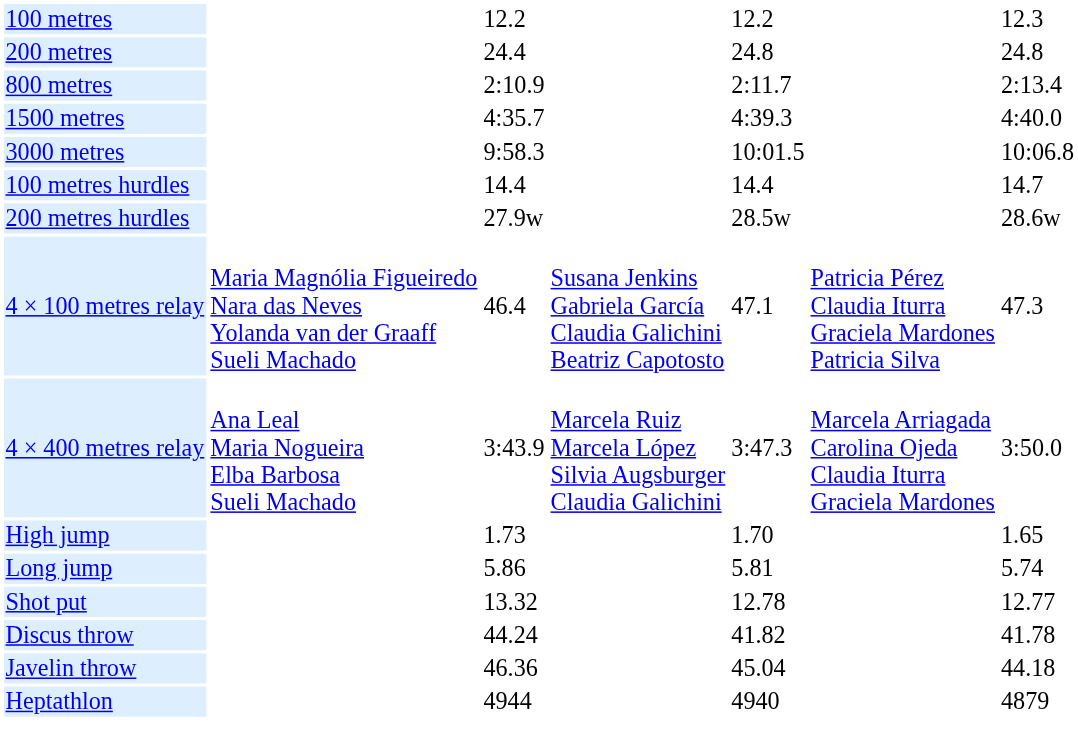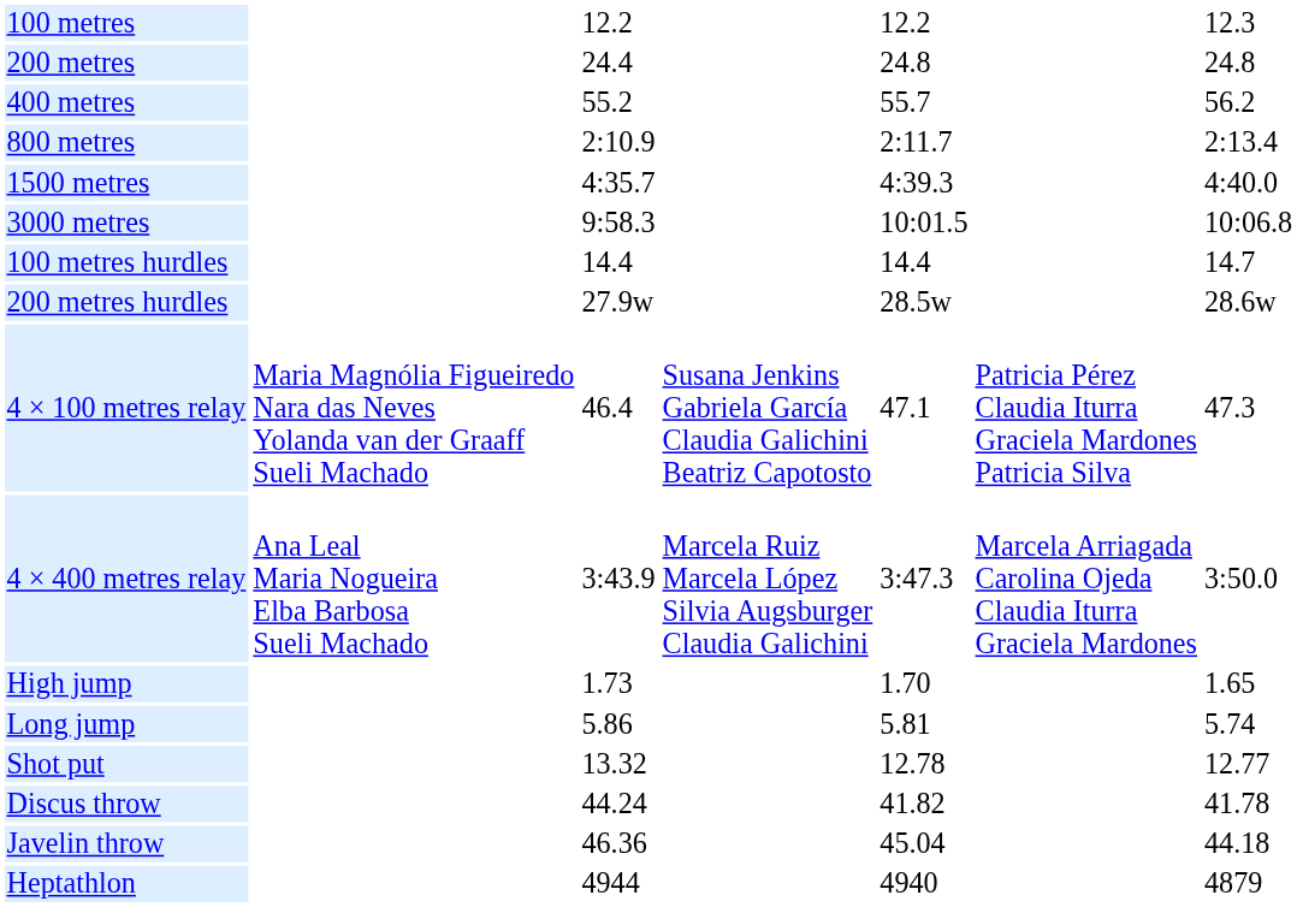 <table>
 <tr>
 <td bgcolor = DDEEFF><a href='#'>100 metres</a></td>
 <td></td>
 <td>12.2</td>
 <td></td>
 <td>12.2</td>
 <td></td>
 <td>12.3</td>
 </tr>
 <tr>
 <td bgcolor = DDEEFF><a href='#'>200 metres</a></td>
 <td></td>
 <td>24.4</td>
 <td></td>
 <td>24.8</td>
 <td></td>
 <td>24.8</td>
+</tr>
+<tr>
+<td bgcolor = DDEEFF><a href='#'>400 metres</a></td>
+<td></td>
+<td>55.2</td>
+<td></td>
+<td>55.7</td>
+<td></td>
+<td>56.2</td>
 </tr>
 <tr>
 <td bgcolor = DDEEFF><a href='#'>800 metres</a></td>
 <td></td>
 <td>2:10.9</td>
 <td></td>
 <td>2:11.7</td>
 <td></td>
 <td>2:13.4</td>
 </tr>
 <tr>
 <td bgcolor = DDEEFF><a href='#'>1500 metres</a></td>
 <td></td>
 <td>4:35.7</td>
 <td></td>
 <td>4:39.3</td>
 <td></td>
 <td>4:40.0</td>
 </tr>
 <tr>
 <td bgcolor = DDEEFF><a href='#'>3000 metres</a></td>
 <td></td>
 <td>9:58.3</td>
 <td></td>
 <td>10:01.5</td>
 <td></td>
 <td>10:06.8</td>
 </tr>
 <tr>
 <td bgcolor = DDEEFF><a href='#'>100 metres hurdles</a></td>
 <td></td>
 <td>14.4</td>
 <td></td>
 <td>14.4</td>
 <td></td>
 <td>14.7</td>
 </tr>
 <tr>
 <td bgcolor = DDEEFF><a href='#'>200 metres hurdles</a></td>
 <td></td>
 <td>27.9w</td>
 <td></td>
 <td>28.5w</td>
 <td></td>
 <td>28.6w</td>
 </tr>
 <tr>
 <td bgcolor = DDEEFF><a href='#'>4 × 100 metres relay</a></td>
 <td><br><a href='#'>Maria Magnólia Figueiredo</a><br><a href='#'>Nara das Neves</a><br><a href='#'>Yolanda van der Graaff</a><br><a href='#'>Sueli Machado</a></td>
 <td>46.4</td>
 <td><br><a href='#'>Susana Jenkins</a><br><a href='#'>Gabriela García</a><br><a href='#'>Claudia Galichini</a><br><a href='#'>Beatriz Capotosto</a></td>
 <td>47.1</td>
 <td><br><a href='#'>Patricia Pérez</a><br><a href='#'>Claudia Iturra</a><br><a href='#'>Graciela Mardones</a><br><a href='#'>Patricia Silva</a></td>
 <td>47.3</td>
 </tr>
 <tr>
 <td bgcolor = DDEEFF><a href='#'>4 × 400 metres relay</a></td>
 <td><br><a href='#'>Ana Leal</a><br><a href='#'>Maria Nogueira</a><br><a href='#'>Elba Barbosa</a><br><a href='#'>Sueli Machado</a></td>
 <td>3:43.9</td>
 <td><br><a href='#'>Marcela Ruiz</a><br><a href='#'>Marcela López</a><br><a href='#'>Silvia Augsburger</a><br><a href='#'>Claudia Galichini</a></td>
 <td>3:47.3</td>
 <td><br><a href='#'>Marcela Arriagada</a><br><a href='#'>Carolina Ojeda</a><br><a href='#'>Claudia Iturra</a><br><a href='#'>Graciela Mardones</a></td>
 <td>3:50.0</td>
 </tr>
 <tr>
 <td bgcolor = DDEEFF><a href='#'>High jump</a></td>
 <td></td>
 <td>1.73</td>
 <td></td>
 <td>1.70</td>
 <td></td>
 <td>1.65</td>
 </tr>
 <tr>
 <td bgcolor = DDEEFF><a href='#'>Long jump</a></td>
 <td></td>
 <td>5.86</td>
 <td></td>
 <td>5.81</td>
 <td></td>
 <td>5.74</td>
 </tr>
 <tr>
 <td bgcolor = DDEEFF><a href='#'>Shot put</a></td>
 <td></td>
 <td>13.32</td>
 <td></td>
 <td>12.78</td>
 <td></td>
 <td>12.77</td>
 </tr>
 <tr>
 <td bgcolor = DDEEFF><a href='#'>Discus throw</a></td>
 <td></td>
 <td>44.24</td>
 <td></td>
 <td>41.82</td>
 <td></td>
 <td>41.78</td>
 </tr>
 <tr>
 <td bgcolor = DDEEFF><a href='#'>Javelin throw</a></td>
 <td></td>
 <td>46.36</td>
 <td></td>
 <td>45.04</td>
 <td></td>
 <td>44.18</td>
 </tr>
 <tr>
 <td bgcolor = DDEEFF><a href='#'>Heptathlon</a></td>
 <td></td>
 <td>4944</td>
 <td></td>
 <td>4940</td>
 <td></td>
 <td>4879</td>
 </tr>
 </table>
